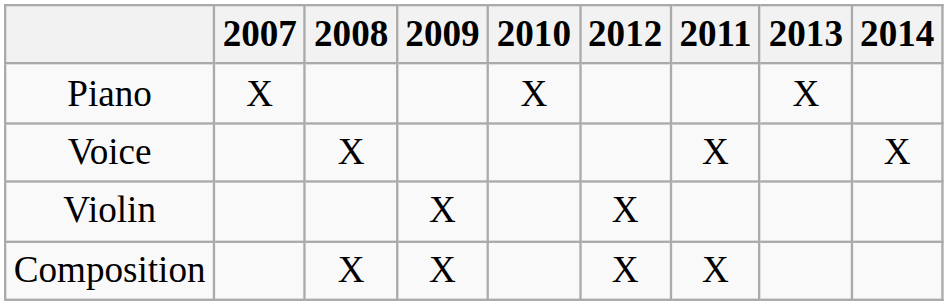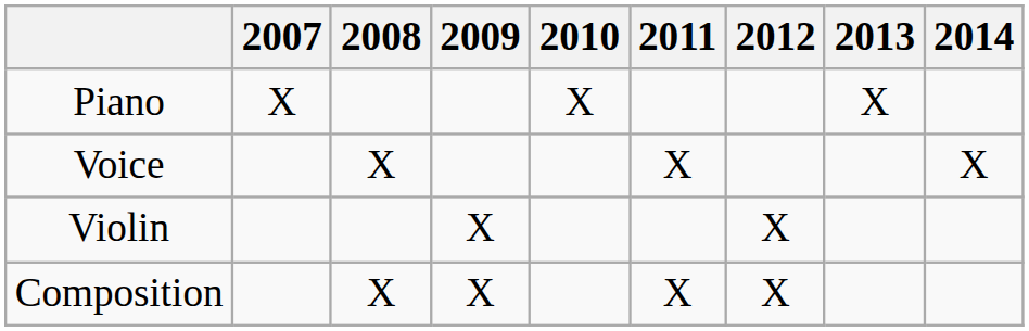 <table class="wikitable" style="text-align:center">
 <tr>
 <th></th>
 <th>2007</th>
 <th>2008</th>
 <th>2009</th>
 <th>2010</th>
+<th>2011</th>
 <th>2012</th>
-<th>2011</th>
 <th>2013</th>
 <th>2014</th>
 </tr>
 <tr>
 <td>Piano</td>
 <td>X</td>
 <td></td>
 <td></td>
 <td>X</td>
 <td></td>
 <td></td>
 <td>X</td>
 <td></td>
 </tr>
 <tr>
 <td>Voice</td>
 <td></td>
 <td>X</td>
 <td></td>
 <td></td>
+<td>X</td>
 <td></td>
-<td>X</td>
 <td></td>
 <td>X</td>
 </tr>
 <tr>
 <td>Violin</td>
 <td></td>
 <td></td>
 <td>X</td>
 <td></td>
+<td></td>
 <td>X</td>
-<td></td>
 <td></td>
 <td></td>
 </tr>
 <tr>
 <td>Composition</td>
 <td></td>
 <td>X</td>
 <td>X</td>
 <td></td>
 <td>X</td>
 <td>X</td>
 <td></td>
 <td></td>
 </tr>
 </table>
